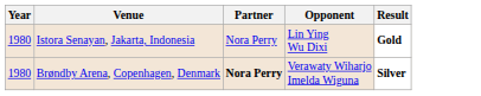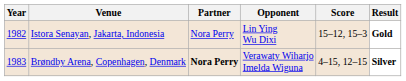 <table class="sortable wikitable" style="font-size: 90%;">
 <tr>
 <th>Year</th>
 <th>Venue</th>
 <th>Partner</th>
 <th>Opponent</th>
+<th>Score</th>
 <th>Result</th>
 </tr>
 <tr style="background:#F3E6D7">
-<td align="center"><a href='#'>1980</a></td>
+<td align="center"><a href='#'>1982</a></td>
 <td align="left"><a href='#'>Istora Senayan</a>, <a href='#'>Jakarta, Indonesia</a></td>
 <td align="left"> <a href='#'>Nora Perry</a></td>
 <td align="left"> <a href='#'>Lin Ying</a><br> <a href='#'>Wu Dixi</a></td>
+<td align="left">15–12, 15–3</td>
 <td style="text-align:left; background:white"> <strong>Gold</strong></td>
 </tr>
 <tr style="background:#F3E6D7">
-<td align="center"><a href='#'>1980</a></td>
+<td align="center"><a href='#'>1983</a></td>
 <td align="left"><a href='#'>Brøndby Arena</a>, <a href='#'>Copenhagen</a>, <a href='#'>Denmark</a></td>
 <td align="left"><strong> Nora Perry</strong></td>
 <td align="left"> <a href='#'>Verawaty Wiharjo</a> <br>  <a href='#'>Imelda Wiguna</a></td>
+<td align="left">4–15, 12–15</td>
 <td style="text-align:left; background: white"> <strong>Silver</strong></td>
 </tr>
 </table>
